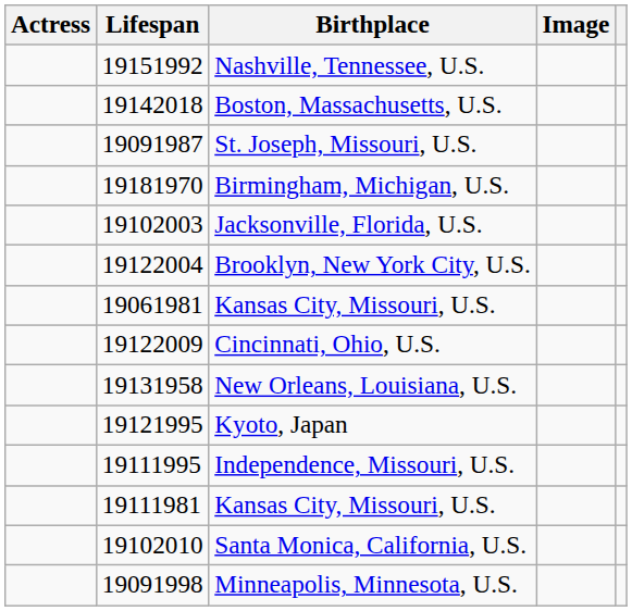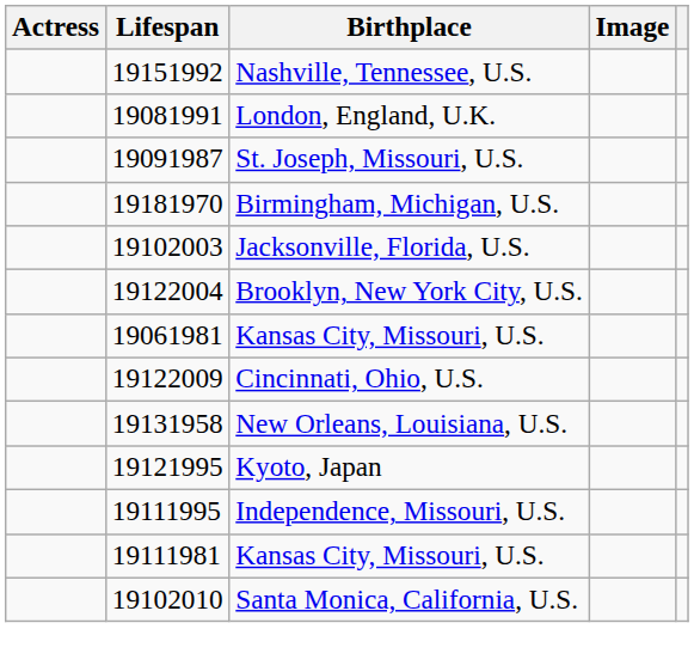 <table class="wikitable sortable" style="width:; height:;">
 <tr>
 <th>Actress</th>
 <th>Lifespan</th>
 <th>Birthplace</th>
 <th class="unsortable">Image</th>
 <th class="unsortable"></th>
 </tr>
 <tr>
 <td></td>
 <td>19151992</td>
 <td><a href='#'>Nashville, Tennessee</a>, U.S.</td>
 <td></td>
 <td align=center></td>
 </tr>
 <tr>
-<td></td>
-<td>19142018</td>
-<td><a href='#'>Boston, Massachusetts</a>, U.S.</td>
+<td> </td>
+<td>19081991</td>
+<td><a href='#'>London</a>, England, U.K.</td>
 <td></td>
 <td align=center></td>
 </tr>
 <tr>
 <td></td>
 <td>19091987</td>
 <td><a href='#'>St. Joseph, Missouri</a>, U.S.</td>
 <td></td>
 <td align=center></td>
 </tr>
 <tr>
 <td></td>
 <td>19181970</td>
 <td><a href='#'>Birmingham, Michigan</a>, U.S.</td>
 <td></td>
 <td align=center></td>
 </tr>
 <tr>
 <td></td>
 <td>19102003</td>
 <td><a href='#'>Jacksonville, Florida</a>, U.S.</td>
 <td></td>
 <td align=center></td>
 </tr>
 <tr>
 <td></td>
 <td>19122004</td>
 <td><a href='#'>Brooklyn, New York City</a>, U.S.</td>
 <td></td>
 <td align=center></td>
 </tr>
 <tr>
 <td></td>
 <td>19061981</td>
 <td><a href='#'>Kansas City, Missouri</a>, U.S.</td>
 <td></td>
 <td align=center></td>
 </tr>
 <tr>
 <td></td>
 <td>19122009</td>
 <td><a href='#'>Cincinnati, Ohio</a>, U.S.</td>
 <td></td>
 <td align=center></td>
 </tr>
 <tr>
 <td></td>
 <td>19131958</td>
 <td><a href='#'>New Orleans, Louisiana</a>, U.S.</td>
 <td></td>
 <td align=center></td>
 </tr>
 <tr>
 <td> </td>
 <td>19121995</td>
 <td><a href='#'>Kyoto</a>, Japan</td>
 <td></td>
 <td align=center></td>
 </tr>
 <tr>
 <td></td>
 <td>19111995</td>
 <td><a href='#'>Independence, Missouri</a>, U.S.</td>
 <td></td>
 <td align=center></td>
 </tr>
 <tr>
 <td></td>
 <td>19111981</td>
 <td><a href='#'>Kansas City, Missouri</a>, U.S.</td>
 <td></td>
 <td align=center></td>
 </tr>
 <tr>
 <td></td>
 <td>19102010</td>
 <td><a href='#'>Santa Monica, California</a>, U.S.</td>
 <td></td>
 <td align=center></td>
 </tr>
-<tr>
-<td></td>
-<td>19091998</td>
-<td><a href='#'>Minneapolis, Minnesota</a>, U.S.</td>
-<td></td>
-<td align=center></td>
-</tr>
 </table>
